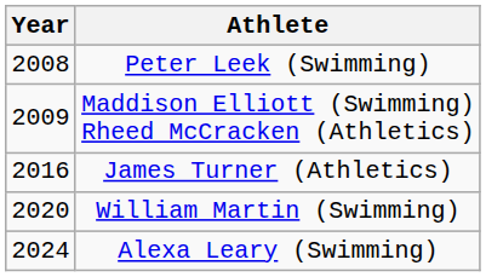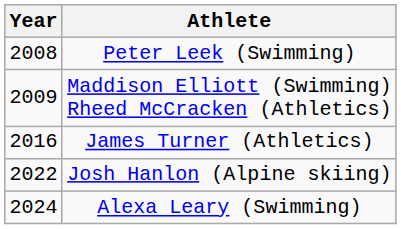 <table class="wikitable" style="text-align:center">
 <tr>
 <th>Year</th>
 <th>Athlete</th>
 </tr>
 <tr align="center">
 <td>2008</td>
 <td><a href='#'>Peter Leek</a> (Swimming)  </td>
 </tr>
 <tr align="center">
 <td>2009</td>
 <td><a href='#'>Maddison Elliott</a> (Swimming) <br> <a href='#'>Rheed McCracken</a> (Athletics)</td>
 </tr>
 <tr align="center">
 <td>2016</td>
 <td><a href='#'>James Turner</a> (Athletics) </td>
 </tr>
 <tr align="center">
-<td>2020</td>
-<td><a href='#'>William Martin</a> (Swimming) </td>
+<td>2022</td>
+<td><a href='#'>Josh Hanlon</a> (Alpine skiing) </td>
 </tr>
 <tr>
 <td>2024</td>
 <td><a href='#'>Alexa Leary</a> (Swimming)</td>
 </tr>
 </table>
